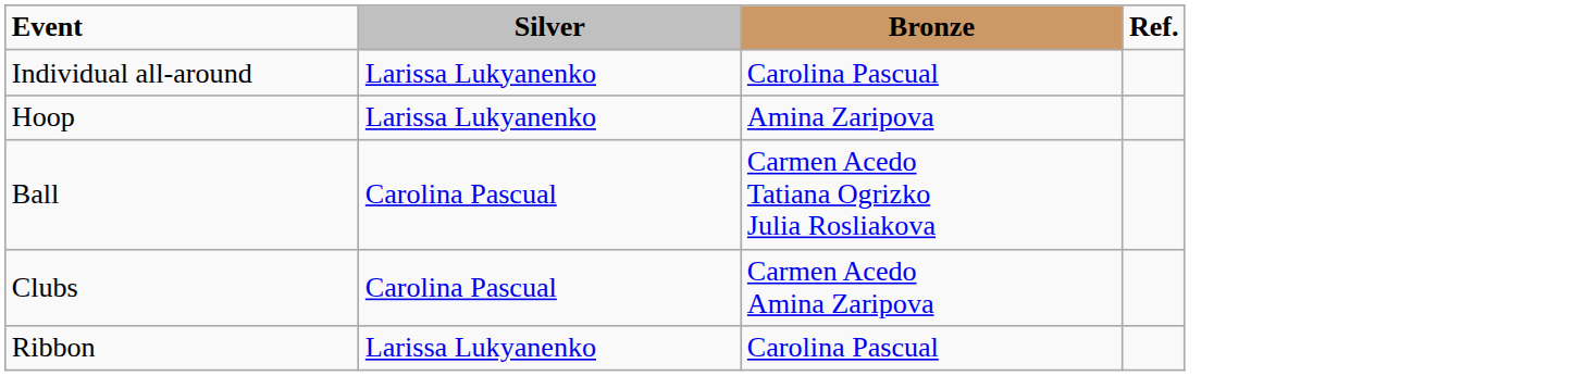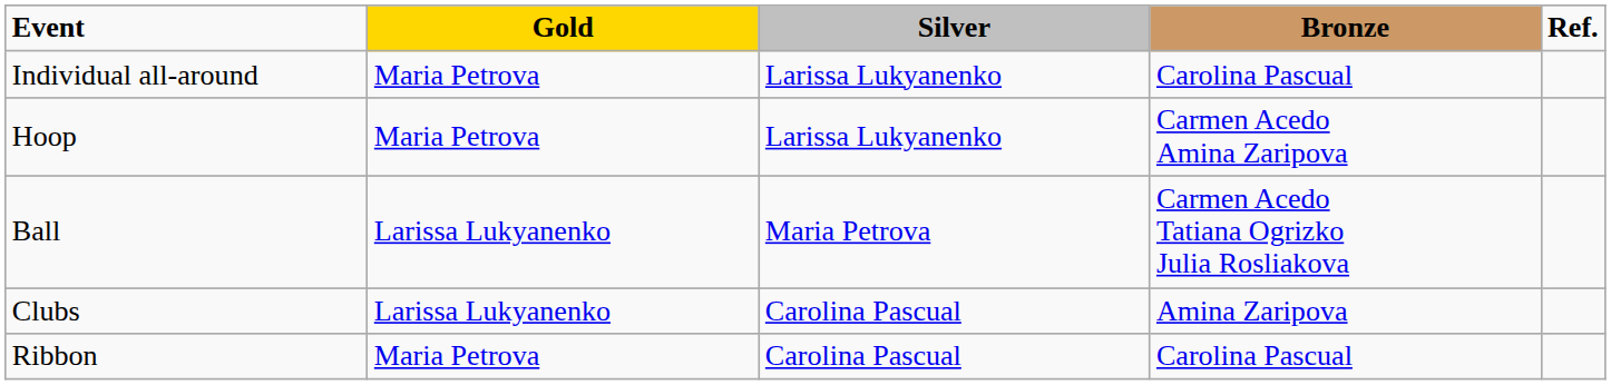 <table class="wikitable">
 <tr>
 <td style="width:12em;"><strong>Event</strong></td>
+<td style="text-align:center; background:gold; width:13em;"><strong>Gold</strong></td>
 <td style="text-align:center; background:silver; width:13em;"><strong>Silver</strong></td>
 <td style="text-align:center; background:#c96; width:13em;"><strong>Bronze</strong></td>
 <td style="width:1em;"><strong>Ref.</strong></td>
 </tr>
 <tr>
 <td>Individual all-around</td>
+<td> <a href='#'>Maria Petrova</a></td>
 <td> <a href='#'>Larissa Lukyanenko</a></td>
 <td> <a href='#'>Carolina Pascual</a></td>
 <td></td>
 </tr>
 <tr>
 <td>Hoop</td>
+<td> <a href='#'>Maria Petrova</a></td>
 <td> <a href='#'>Larissa Lukyanenko</a></td>
-<td> <a href='#'>Amina Zaripova</a></td>
+<td> <a href='#'>Carmen Acedo</a><br> <a href='#'>Amina Zaripova</a></td>
 <td></td>
 </tr>
 <tr>
 <td>Ball</td>
-<td> <a href='#'>Carolina Pascual</a></td>
+<td> <a href='#'>Larissa Lukyanenko</a></td>
+<td> <a href='#'>Maria Petrova</a></td>
 <td> <a href='#'>Carmen Acedo</a><br> <a href='#'>Tatiana Ogrizko</a><br> <a href='#'>Julia Rosliakova</a></td>
 <td></td>
 </tr>
 <tr>
 <td>Clubs</td>
+<td> <a href='#'>Larissa Lukyanenko</a></td>
 <td> <a href='#'>Carolina Pascual</a></td>
-<td> <a href='#'>Carmen Acedo</a><br> <a href='#'>Amina Zaripova</a></td>
+<td> <a href='#'>Amina Zaripova</a></td>
 <td></td>
 </tr>
 <tr>
 <td>Ribbon</td>
-<td> <a href='#'>Larissa Lukyanenko</a></td>
+<td> <a href='#'>Maria Petrova</a></td>
+<td> <a href='#'>Carolina Pascual</a></td>
 <td> <a href='#'>Carolina Pascual</a></td>
 <td></td>
 </tr>
 </table>
